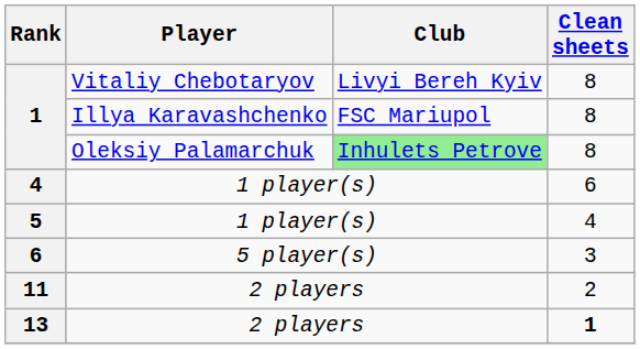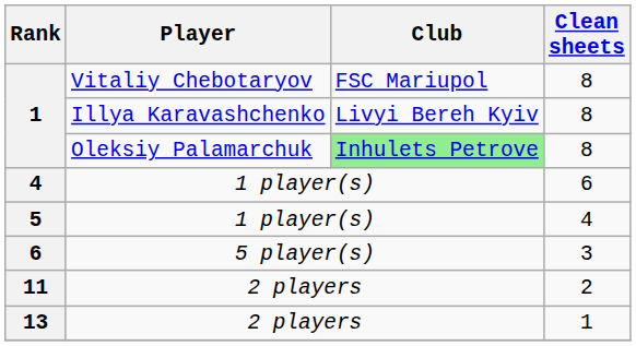 <table class="wikitable" style="text-align:center">
 <tr>
 <th>Rank</th>
 <th>Player</th>
 <th>Club</th>
 <th><a href='#'>Clean<br>sheets</a></th>
 </tr>
 <tr>
 <th rowspan=3>1</th>
 <td align="left"> <a href='#'>Vitaliy Chebotaryov</a></td>
-<td align="left"><a href='#'>Livyi Bereh Kyiv</a></td>
+<td align="left"><a href='#'>FSC Mariupol</a></td>
 <td rowspan=1>8</td>
 </tr>
 <tr>
 <td align="left"> <a href='#'>Illya Karavashchenko</a></td>
-<td align="left"><a href='#'>FSC Mariupol</a></td>
+<td align="left"><a href='#'>Livyi Bereh Kyiv</a></td>
 <td rowspan=1>8</td>
 </tr>
 <tr>
 <td align="left"> <a href='#'>Oleksiy Palamarchuk</a></td>
 <td align="left" style="background: lightgreen;"><a href='#'>Inhulets Petrove</a></td>
 <td rowspan=1>8</td>
 </tr>
 <tr>
 <th align=center>4</th>
 <td colspan=2 align=center><em>1 player(s)</em></td>
 <td align=center>6</td>
 </tr>
 <tr>
 <th align=center>5</th>
 <td colspan=2 align=center><em>1 player(s)</em></td>
 <td align=center>4</td>
 </tr>
 <tr>
 <th align=center>6</th>
 <td colspan=2 align=center><em>5 player(s)</em></td>
 <td align=center>3</td>
 </tr>
 <tr>
 <th align=center>11</th>
 <td colspan=2 align=center><em>2 players</em></td>
 <td align=center>2</td>
 </tr>
 <tr>
 <th align=center>13</th>
 <td colspan=2 align=center><em>2 players</em></td>
-<td align=center><strong>1</strong></td>
+<td align=center>1</td>
 </tr>
 <tr>
 </tr>
 </table>
